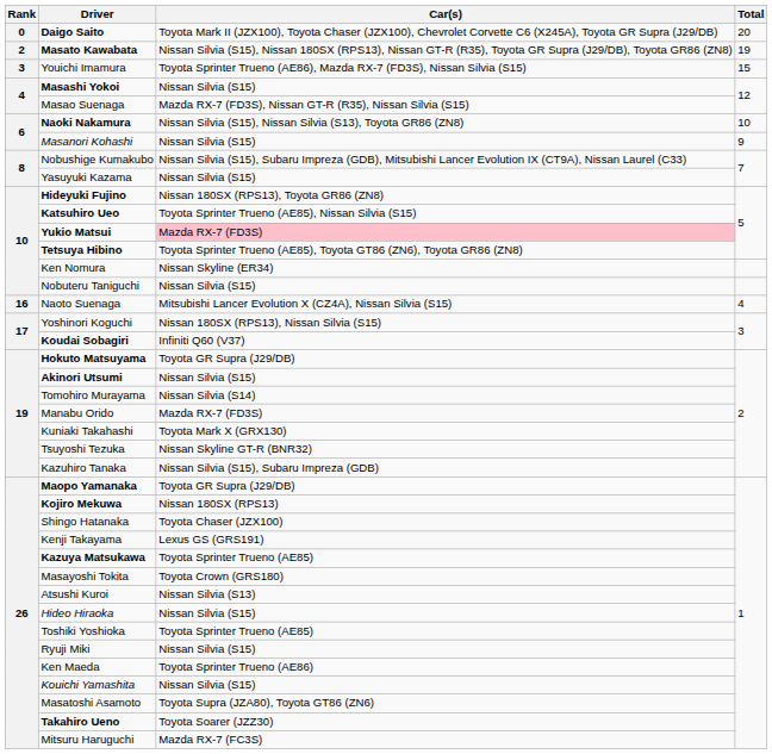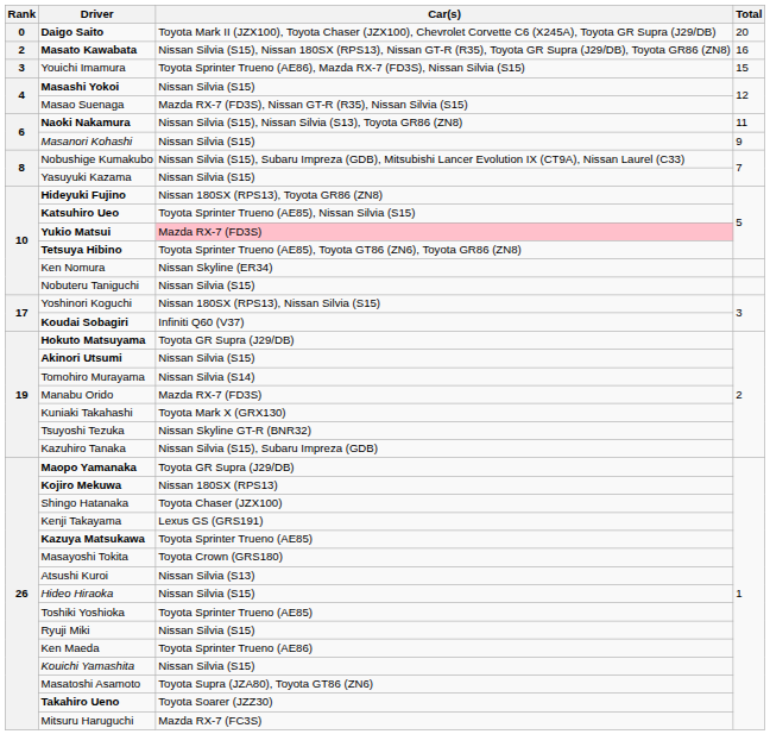 <table class="wikitable">
 <tr>
 <th>Rank</th>
 <th>Driver</th>
 <th>Car(s)</th>
 <th>Total</th>
 </tr>
 <tr>
 <th>0</th>
 <td><strong>Daigo Saito</strong></td>
 <td>Toyota Mark II (JZX100), Toyota Chaser (JZX100), Chevrolet Corvette C6 (X245A), Toyota GR Supra (J29/DB)</td>
 <td>20</td>
 </tr>
 <tr>
 <th>2</th>
 <td><strong>Masato Kawabata</strong></td>
 <td>Nissan Silvia (S15), Nissan 180SX (RPS13), Nissan GT-R (R35), Toyota GR Supra (J29/DB), Toyota GR86 (ZN8)</td>
-<td>19</td>
+<td>16</td>
 </tr>
 <tr>
 <th>3</th>
 <td>Youichi Imamura</td>
 <td>Toyota Sprinter Trueno (AE86), Mazda RX-7 (FD3S), Nissan Silvia (S15)</td>
 <td>15</td>
 </tr>
 <tr>
 <th rowspan="2">4</th>
 <td><strong>Masashi Yokoi</strong></td>
 <td>Nissan Silvia (S15)</td>
 <td rowspan="2">12</td>
 </tr>
 <tr>
 <td>Masao Suenaga</td>
 <td>Mazda RX-7 (FD3S), Nissan GT-R (R35), Nissan Silvia (S15)</td>
 </tr>
 <tr>
 <th rowspan="2">6</th>
 <td><strong>Naoki Nakamura</strong></td>
 <td>Nissan Silvia (S15), Nissan Silvia (S13), Toyota GR86 (ZN8)</td>
-<td>10</td>
+<td>11</td>
 </tr>
 <tr>
 <td><em>Masanori Kohashi</em></td>
 <td>Nissan Silvia (S15)</td>
 <td>9</td>
 </tr>
 <tr>
 <th rowspan="2">8</th>
 <td>Nobushige Kumakubo</td>
 <td>Nissan Silvia (S15), Subaru Impreza (GDB), Mitsubishi Lancer Evolution IX (CT9A), Nissan Laurel (C33)</td>
 <td rowspan="2">7</td>
 </tr>
 <tr>
 <td>Yasuyuki Kazama</td>
 <td>Nissan Silvia (S15)</td>
 </tr>
 <tr>
 <th rowspan="6">10</th>
 <td><strong>Hideyuki Fujino</strong></td>
 <td>Nissan 180SX (RPS13), Toyota GR86 (ZN8)</td>
 <td rowspan="4">5</td>
 </tr>
 <tr>
 <td><strong>Katsuhiro Ueo</strong></td>
 <td>Toyota Sprinter Trueno (AE85), Nissan Silvia (S15)</td>
 </tr>
 <tr>
 <td><strong>Yukio Matsui</strong></td>
 <td style="background: pink;">Mazda RX-7 (FD3S)</td>
 </tr>
 <tr>
 <td><strong>Tetsuya Hibino</strong></td>
 <td>Toyota Sprinter Trueno (AE85), Toyota GT86 (ZN6), Toyota GR86 (ZN8)</td>
 </tr>
 <tr>
 <td>Ken Nomura</td>
 <td>Nissan Skyline (ER34)</td>
 <td></td>
 </tr>
 <tr>
 <td>Nobuteru Taniguchi</td>
 <td>Nissan Silvia (S15)</td>
 <td></td>
-</tr>
-<tr>
-<th>16</th>
-<td>Naoto Suenaga</td>
-<td>Mitsubishi Lancer Evolution X (CZ4A), Nissan Silvia (S15)</td>
-<td>4</td>
 </tr>
 <tr>
 <th rowspan="2">17</th>
 <td>Yoshinori Koguchi</td>
 <td>Nissan 180SX (RPS13), Nissan Silvia (S15)</td>
 <td rowspan="2">3</td>
 </tr>
 <tr>
 <td><strong>Koudai Sobagiri</strong></td>
 <td>Infiniti Q60 (V37)</td>
 </tr>
 <tr>
 <th rowspan="7">19</th>
 <td><strong>Hokuto Matsuyama</strong></td>
 <td>Toyota GR Supra (J29/DB)</td>
 <td rowspan="7">2</td>
 </tr>
 <tr>
 <td><strong>Akinori Utsumi</strong></td>
 <td>Nissan Silvia (S15)</td>
 </tr>
 <tr>
 <td>Tomohiro Murayama</td>
 <td>Nissan Silvia (S14)</td>
 </tr>
 <tr>
 <td>Manabu Orido</td>
 <td>Mazda RX-7 (FD3S)</td>
 </tr>
 <tr>
 <td>Kuniaki Takahashi</td>
 <td>Toyota Mark X (GRX130)</td>
 </tr>
 <tr>
 <td>Tsuyoshi Tezuka</td>
 <td>Nissan Skyline GT-R (BNR32)</td>
 </tr>
 <tr>
 <td>Kazuhiro Tanaka</td>
 <td>Nissan Silvia (S15), Subaru Impreza (GDB)</td>
 </tr>
 <tr>
 <th rowspan="15">26</th>
 <td><strong>Maopo Yamanaka</strong></td>
 <td>Toyota GR Supra (J29/DB)</td>
 <td rowspan="15">1</td>
 </tr>
 <tr>
 <td><strong>Kojiro Mekuwa</strong></td>
 <td>Nissan 180SX (RPS13)</td>
 </tr>
 <tr>
 <td>Shingo Hatanaka</td>
 <td>Toyota Chaser (JZX100)</td>
 </tr>
 <tr>
 <td>Kenji Takayama</td>
 <td>Lexus GS (GRS191)</td>
 </tr>
 <tr>
 <td><strong>Kazuya Matsukawa</strong></td>
 <td>Toyota Sprinter Trueno (AE85)</td>
 </tr>
 <tr>
 <td>Masayoshi Tokita</td>
 <td>Toyota Crown (GRS180)</td>
 </tr>
 <tr>
 <td>Atsushi Kuroi</td>
 <td>Nissan Silvia (S13)</td>
 </tr>
 <tr>
 <td><em>Hideo Hiraoka</em></td>
 <td>Nissan Silvia (S15)</td>
 </tr>
 <tr>
 <td>Toshiki Yoshioka</td>
 <td>Toyota Sprinter Trueno (AE85)</td>
 </tr>
 <tr>
 <td>Ryuji Miki</td>
 <td>Nissan Silvia (S15)</td>
 </tr>
 <tr>
 <td>Ken Maeda</td>
 <td>Toyota Sprinter Trueno (AE86)</td>
 </tr>
 <tr>
 <td><em>Kouichi Yamashita</em></td>
 <td>Nissan Silvia (S15)</td>
 </tr>
 <tr>
 <td>Masatoshi Asamoto</td>
 <td>Toyota Supra (JZA80), Toyota GT86 (ZN6)</td>
 </tr>
 <tr>
 <td><strong>Takahiro Ueno</strong></td>
 <td>Toyota Soarer (JZZ30)</td>
 </tr>
 <tr>
 <td>Mitsuru Haruguchi</td>
 <td>Mazda RX-7 (FC3S)</td>
 </tr>
 </table>
